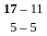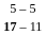 <table style="text-align:center">
 <tr>
 <th width=200></th>
 <th width=100></th>
 <th width=200></th>
 </tr>
 <tr>
+<td align=right></td>
+<td>5 – 5</td>
+<td align=left></td>
+</tr>
+<tr>
 <td align=right><strong></strong></td>
 <td><strong>17</strong> – 11</td>
 <td align=left></td>
 </tr>
-<tr>
-<td align=right></td>
-<td>5 – 5</td>
-<td align=left></td>
-</tr>
 </table>
